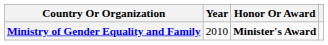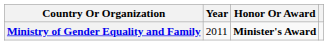 <table class="wikitable plainrowheaders">
 <tr>
 <th scope="col">Country Or Organization</th>
 <th scope="col">Year</th>
 <th scope="col">Honor Or Award</th>
 <th scope="col" class="unsortable"></th>
 </tr>
 <tr>
 <th scope="row"><a href='#'>Ministry of Gender Equality and Family</a></th>
-<td>2010</td>
+<td>2011</td>
 <td><strong>Minister's Award</strong></td>
 <td></td>
 </tr>
 </table>
